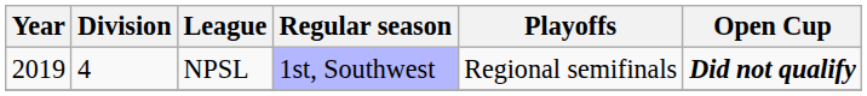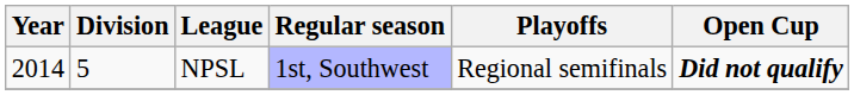 <table class="wikitable">
 <tr>
 <th>Year</th>
 <th>Division</th>
 <th>League</th>
 <th>Regular season</th>
 <th>Playoffs</th>
 <th>Open Cup</th>
 </tr>
 <tr>
-<td>2019</td>
-<td>4</td>
+<td>2014</td>
+<td>5</td>
 <td>NPSL</td>
 <td bgcolor="B3B7FF">1st, Southwest</td>
 <td>Regional semifinals</td>
 <td><strong><em>Did not qualify</em></strong></td>
 </tr>
 <tr>
 </tr>
 </table>
